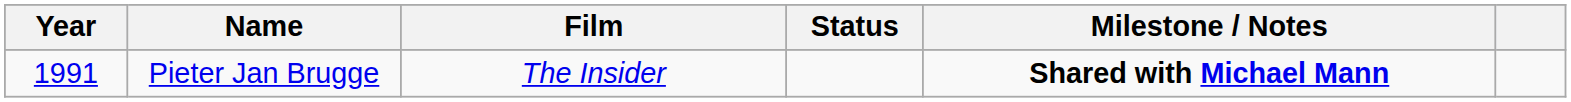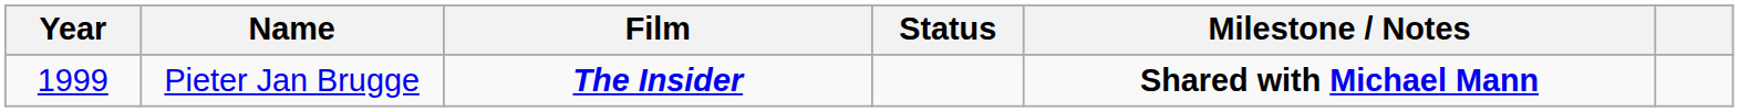 <table class="wikitable" style="text-align: center">
 <tr ---- bgcolor="#ebf5ff">
 <th width="075">Year</th>
 <th width="200">Name</th>
 <th width="300">Film</th>
 <th width="080">Status</th>
 <th width="450">Milestone / Notes</th>
 <th width="050"></th>
 </tr>
 <tr>
-<td><a href='#'>1991</a></td>
+<td><a href='#'>1999</a></td>
 <td><a href='#'>Pieter Jan Brugge</a></td>
-<td><em><a href='#'>The Insider</a></em></td>
+<td><strong><em><a href='#'>The Insider</a></em></strong></td>
 <td></td>
 <td><strong>Shared with <a href='#'>Michael Mann</a></strong></td>
 <td></td>
 </tr>
 </table>
